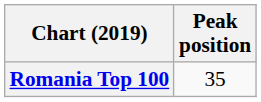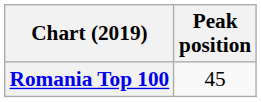 <table class="wikitable plainrowheaders" style="text-align:center">
 <tr>
 <th>Chart (2019)</th>
 <th>Peak<br>position</th>
 </tr>
 <tr>
 <th scope="row"><a href='#'>Romania Top 100</a></th>
-<td>35</td>
+<td>45</td>
 </tr>
 </table>
